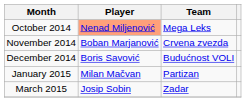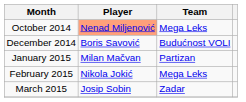 <table class="wikitable" style="text-align: center;">
 <tr>
 <th>Month</th>
 <th>Player</th>
 <th>Team</th>
 <th></th>
 </tr>
 <tr>
 <td>October 2014</td>
 <td align="left" style="background: lightsalmon;"> <a href='#'>Nenad Miljenović</a></td>
 <td align="left"> <a href='#'>Mega Leks</a></td>
-<td></td>
-</tr>
-<tr>
-<td>November 2014</td>
-<td align="left"> <a href='#'>Boban Marjanović</a></td>
-<td align="left"> <a href='#'>Crvena zvezda</a></td>
 <td></td>
 </tr>
 <tr>
 <td>December 2014</td>
 <td align=left> <a href='#'>Boris Savović</a></td>
 <td align=left> <a href='#'>Budućnost VOLI</a></td>
 <td></td>
 </tr>
 <tr>
 <td>January 2015</td>
 <td align=left> <a href='#'>Milan Mačvan</a></td>
 <td align=left> <a href='#'>Partizan</a></td>
 <td></td>
 </tr>
 <tr>
+<td>February 2015</td>
+<td align=left> <a href='#'>Nikola Jokić</a></td>
+<td align=left> <a href='#'>Mega Leks</a></td>
+<td></td>
+</tr>
+<tr>
 <td>March 2015</td>
 <td align=left> <a href='#'>Josip Sobin</a></td>
 <td align=left> <a href='#'>Zadar</a></td>
 <td></td>
 </tr>
 <tr>
 </tr>
 </table>
